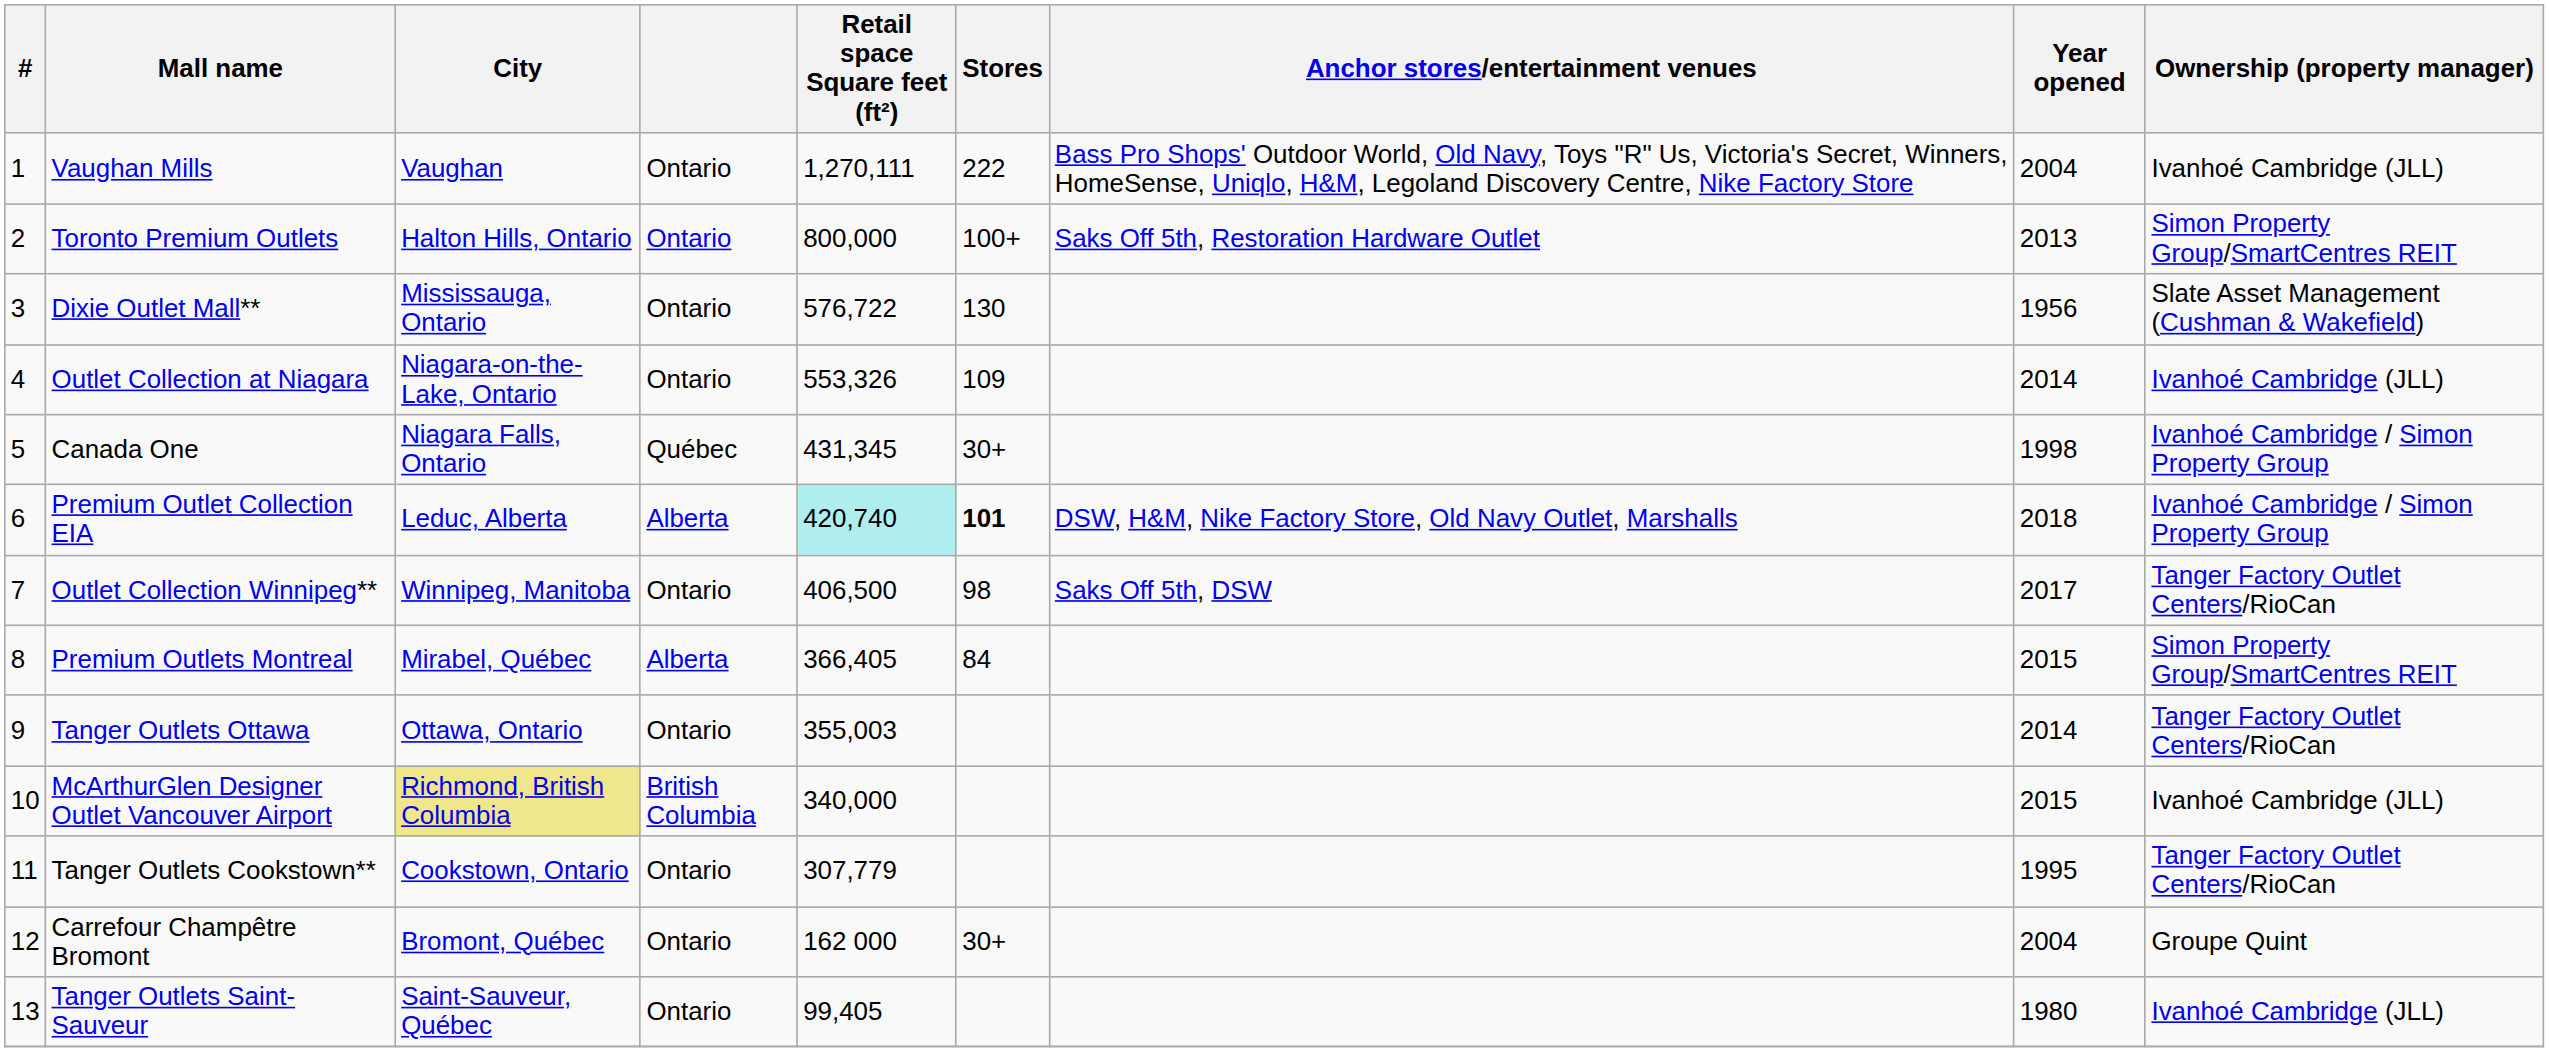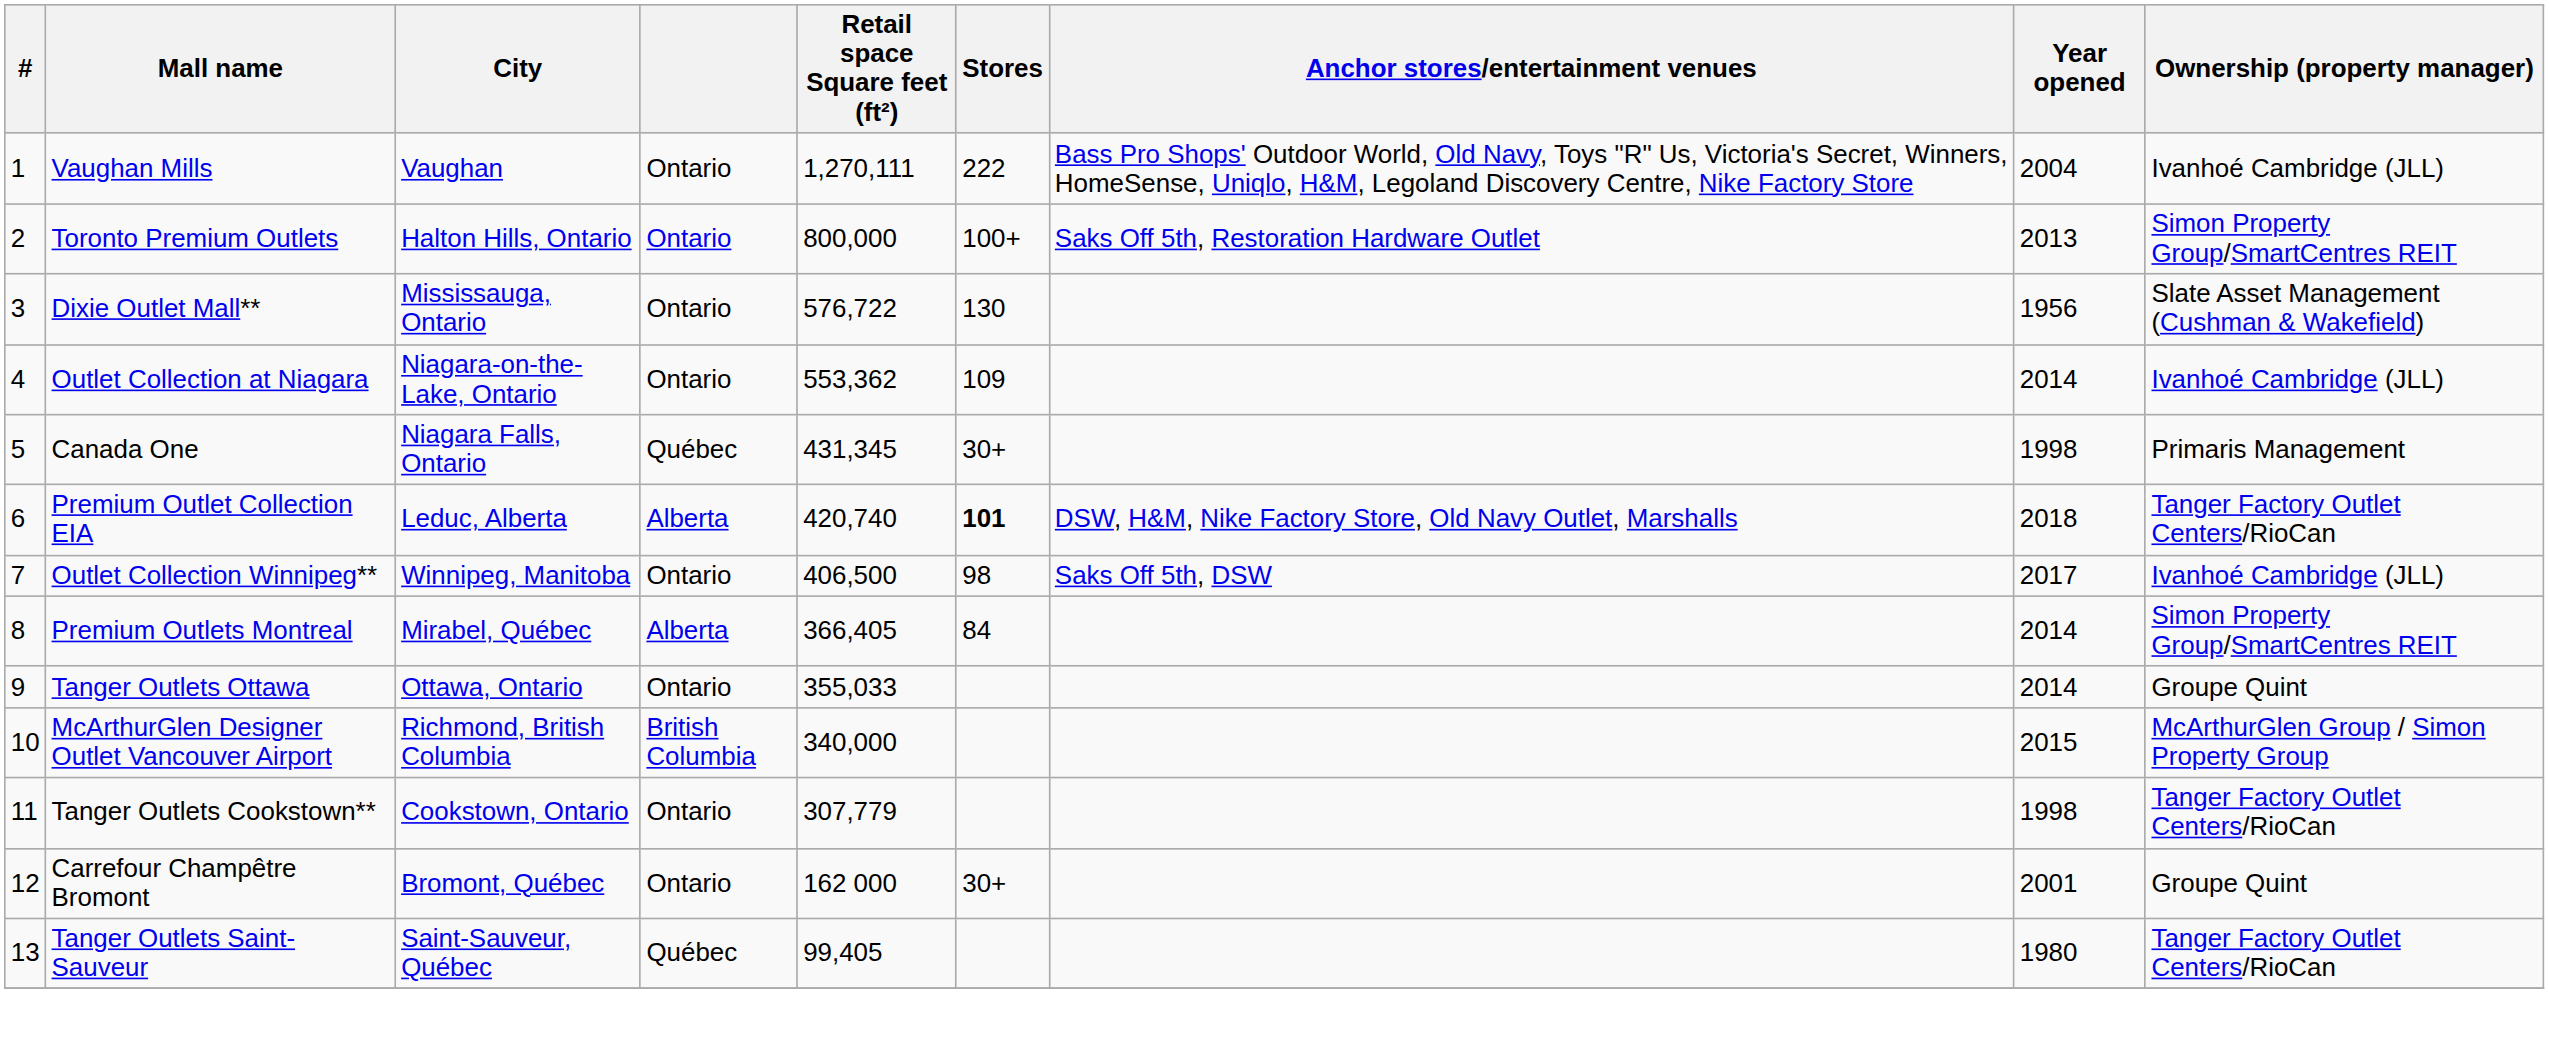 <table class="wikitable sortable">
 <tr>
 <th data-sort-type=number>#</th>
 <th>Mall name</th>
 <th>City</th>
 <th></th>
 <th>Retail space<br>Square feet (ft²)</th>
 <th>Stores</th>
 <th><a href='#'>Anchor stores</a>/entertainment venues</th>
 <th>Year opened</th>
 <th>Ownership (property manager)</th>
 </tr>
 <tr>
 <td>1</td>
 <td><a href='#'>Vaughan Mills</a></td>
 <td><a href='#'>Vaughan</a></td>
 <td>Ontario</td>
 <td>1,270,111</td>
 <td>222</td>
 <td><a href='#'>Bass Pro Shops'</a> Outdoor World, <a href='#'>Old Navy</a>, Toys "R" Us, Victoria's Secret, Winners, HomeSense, <a href='#'>Uniqlo</a>, <a href='#'>H&M</a>, Legoland Discovery Centre, <a href='#'>Nike Factory Store</a></td>
 <td>2004</td>
 <td>Ivanhoé Cambridge (JLL)</td>
 </tr>
 <tr>
 <td>2</td>
 <td><a href='#'>Toronto Premium Outlets</a></td>
 <td><a href='#'>Halton Hills, Ontario</a></td>
 <td><a href='#'>Ontario</a></td>
 <td>800,000<br></td>
 <td>100+</td>
 <td><a href='#'>Saks Off 5th</a>, <a href='#'>Restoration Hardware Outlet</a></td>
 <td>2013</td>
 <td><a href='#'>Simon Property Group</a>/<a href='#'>SmartCentres REIT</a></td>
 </tr>
 <tr>
 <td>3</td>
 <td><a href='#'>Dixie Outlet Mall</a>**</td>
 <td><a href='#'>Mississauga, Ontario</a></td>
 <td>Ontario</td>
 <td>576,722<br></td>
 <td>130</td>
 <td></td>
 <td>1956</td>
 <td>Slate Asset Management (<a href='#'>Cushman & Wakefield</a>)</td>
 </tr>
 <tr>
 <td>4</td>
 <td><a href='#'>Outlet Collection at Niagara</a></td>
 <td><a href='#'>Niagara-on-the-Lake, Ontario</a></td>
 <td>Ontario</td>
-<td>553,326<br></td>
+<td>553,362<br></td>
 <td>109</td>
 <td></td>
 <td>2014</td>
 <td><a href='#'>Ivanhoé Cambridge</a> (JLL)</td>
 </tr>
 <tr>
 <td>5</td>
 <td>Canada One</td>
 <td><a href='#'>Niagara Falls, Ontario</a></td>
 <td>Québec</td>
 <td>431,345<br></td>
 <td>30+</td>
 <td></td>
 <td>1998</td>
-<td><a href='#'>Ivanhoé Cambridge</a> / <a href='#'>Simon Property Group</a></td>
+<td>Primaris Management</td>
 </tr>
 <tr>
 <td>6</td>
 <td><a href='#'>Premium Outlet Collection EIA</a></td>
 <td><a href='#'>Leduc, Alberta</a></td>
 <td><a href='#'>Alberta</a></td>
-<td style="background: paleturquoise;">420,740<br></td>
+<td>420,740<br></td>
 <td><strong>101</strong></td>
 <td><a href='#'>DSW</a>, <a href='#'>H&M</a>, <a href='#'>Nike Factory Store</a>, <a href='#'>Old Navy Outlet</a>, <a href='#'>Marshalls</a></td>
 <td>2018</td>
-<td><a href='#'>Ivanhoé Cambridge</a> / <a href='#'>Simon Property Group</a></td>
+<td><a href='#'>Tanger Factory Outlet Centers</a>/RioCan</td>
 </tr>
 <tr>
 <td>7</td>
 <td><a href='#'>Outlet Collection Winnipeg</a>**</td>
 <td><a href='#'>Winnipeg, Manitoba</a></td>
 <td>Ontario</td>
 <td>406,500</td>
 <td>98</td>
 <td><a href='#'>Saks Off 5th</a>, <a href='#'>DSW</a></td>
 <td>2017</td>
-<td><a href='#'>Tanger Factory Outlet Centers</a>/RioCan</td>
+<td><a href='#'>Ivanhoé Cambridge</a> (JLL)</td>
 </tr>
 <tr>
 <td>8</td>
 <td><a href='#'>Premium Outlets Montreal</a></td>
 <td><a href='#'>Mirabel, Québec</a></td>
 <td><a href='#'>Alberta</a></td>
 <td>366,405<br></td>
 <td>84</td>
 <td></td>
-<td>2015</td>
+<td>2014</td>
 <td><a href='#'>Simon Property Group</a>/<a href='#'>SmartCentres REIT</a></td>
 </tr>
 <tr>
 <td>9</td>
 <td><a href='#'>Tanger Outlets Ottawa</a></td>
 <td><a href='#'>Ottawa, Ontario</a></td>
 <td>Ontario</td>
-<td>355,003<br></td>
+<td>355,033<br></td>
 <td></td>
 <td></td>
 <td>2014 <br></td>
-<td><a href='#'>Tanger Factory Outlet Centers</a>/RioCan</td>
+<td>Groupe Quint</td>
 </tr>
 <tr>
 <td>10</td>
 <td><a href='#'>McArthurGlen Designer Outlet Vancouver Airport</a></td>
-<td style="background: khaki;"><a href='#'>Richmond, British Columbia</a></td>
+<td><a href='#'>Richmond, British Columbia</a></td>
 <td><a href='#'>British Columbia</a></td>
 <td>340,000</td>
 <td></td>
 <td></td>
 <td>2015 <br></td>
-<td>Ivanhoé Cambridge (JLL)</td>
+<td><a href='#'>McArthurGlen Group</a> / <a href='#'>Simon Property Group</a></td>
 </tr>
 <tr>
 <td>11</td>
 <td>Tanger Outlets Cookstown**</td>
 <td><a href='#'>Cookstown, Ontario</a></td>
 <td>Ontario</td>
 <td>307,779<br></td>
 <td></td>
 <td></td>
-<td>1995<br></td>
+<td>1998<br></td>
 <td><a href='#'>Tanger Factory Outlet Centers</a>/RioCan</td>
 </tr>
 <tr>
 <td>12</td>
 <td>Carrefour Champêtre Bromont</td>
 <td><a href='#'>Bromont, Québec</a></td>
 <td>Ontario</td>
 <td>162 000<br></td>
 <td>30+</td>
 <td></td>
-<td>2004</td>
+<td>2001</td>
 <td>Groupe Quint</td>
 </tr>
 <tr>
 <td>13</td>
 <td><a href='#'>Tanger Outlets Saint-Sauveur</a></td>
 <td><a href='#'>Saint-Sauveur, Québec</a></td>
-<td>Ontario</td>
+<td>Québec</td>
 <td>99,405<br></td>
 <td></td>
 <td></td>
 <td>1980<br></td>
-<td><a href='#'>Ivanhoé Cambridge</a> (JLL)</td>
+<td><a href='#'>Tanger Factory Outlet Centers</a>/RioCan</td>
 </tr>
 <tr>
 </tr>
 </table>
